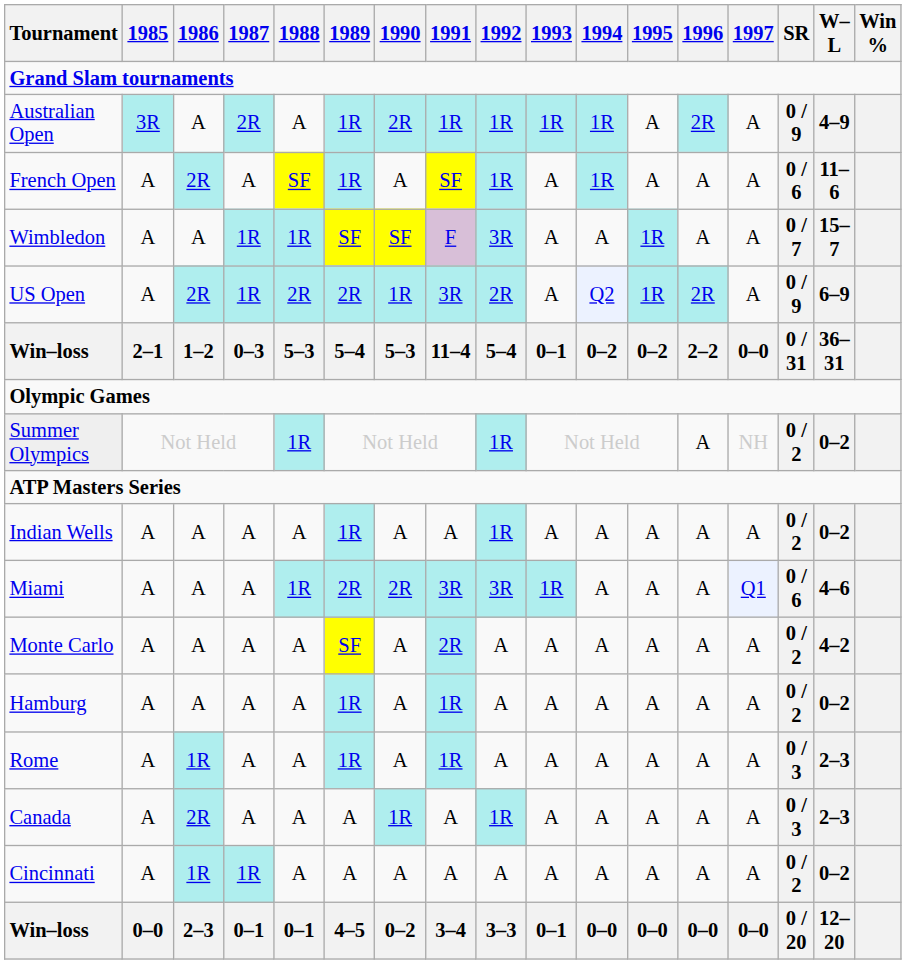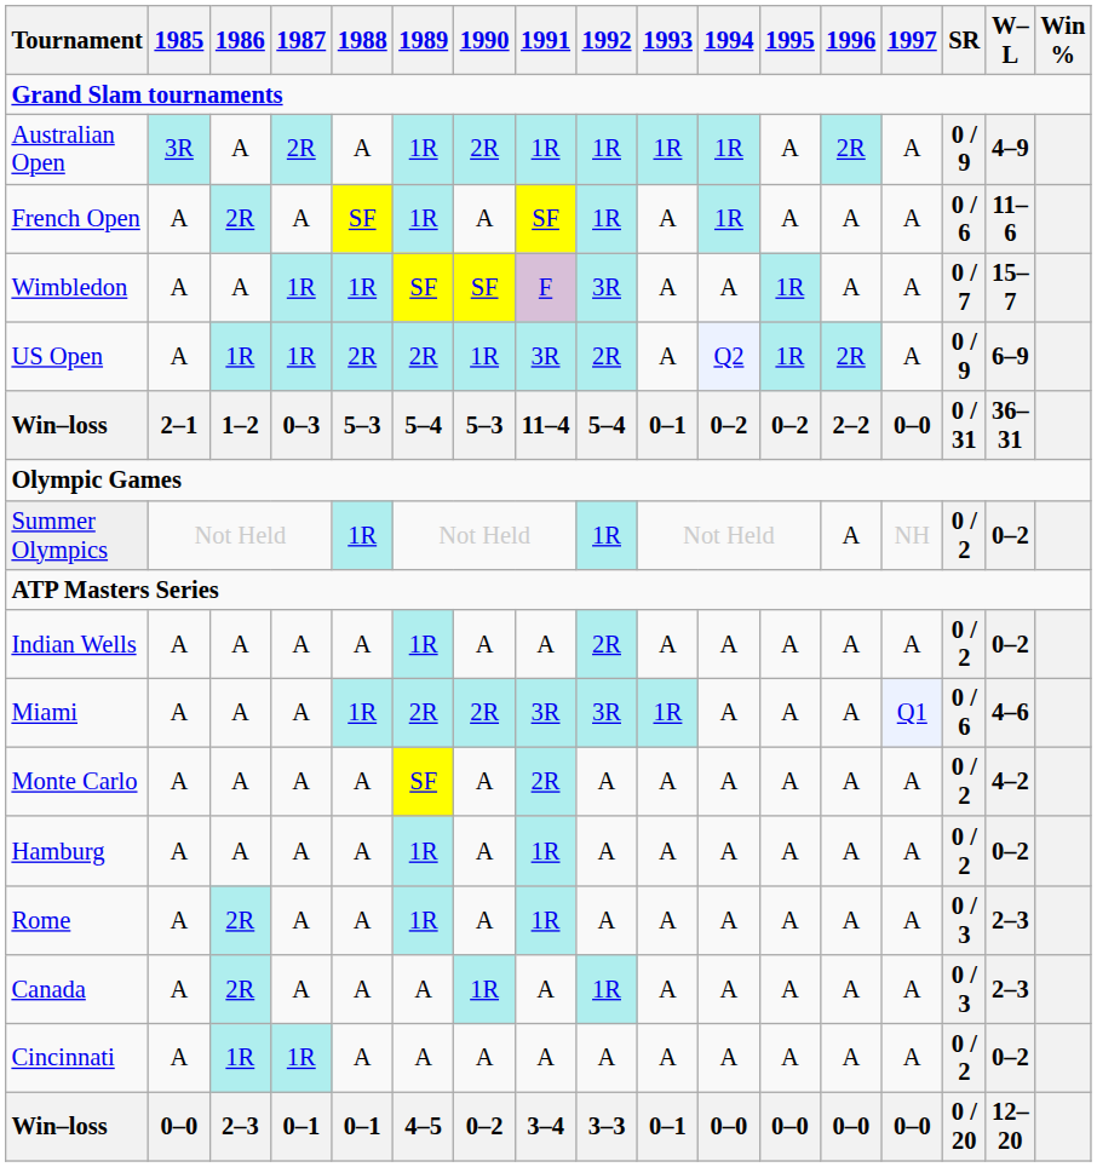 <table class=wikitable style=text-align:center;font-size:97%>
 <tr>
 <th>Tournament</th>
 <th><a href='#'>1985</a></th>
 <th><a href='#'>1986</a></th>
 <th><a href='#'>1987</a></th>
 <th><a href='#'>1988</a></th>
 <th><a href='#'>1989</a></th>
 <th><a href='#'>1990</a></th>
 <th><a href='#'>1991</a></th>
 <th><a href='#'>1992</a></th>
 <th><a href='#'>1993</a></th>
 <th><a href='#'>1994</a></th>
 <th><a href='#'>1995</a></th>
 <th><a href='#'>1996</a></th>
 <th><a href='#'>1997</a></th>
 <th>SR</th>
 <th>W–L</th>
 <th>Win %</th>
 </tr>
 <tr>
 <td colspan=23 align=left><strong><a href='#'>Grand Slam tournaments</a></strong></td>
 </tr>
 <tr>
 <td align=left><a href='#'>Australian Open</a></td>
 <td bgcolor=afeeee><a href='#'>3R</a></td>
 <td>A</td>
 <td bgcolor=afeeee><a href='#'>2R</a></td>
 <td>A</td>
 <td bgcolor=afeeee><a href='#'>1R</a></td>
 <td bgcolor=afeeee><a href='#'>2R</a></td>
 <td bgcolor=afeeee><a href='#'>1R</a></td>
 <td bgcolor=afeeee><a href='#'>1R</a></td>
 <td bgcolor=afeeee><a href='#'>1R</a></td>
 <td bgcolor=afeeee><a href='#'>1R</a></td>
 <td>A</td>
 <td bgcolor=afeeee><a href='#'>2R</a></td>
 <td>A</td>
 <th>0 / 9</th>
 <th>4–9</th>
 <th></th>
 </tr>
 <tr>
 <td align=left><a href='#'>French Open</a></td>
 <td>A</td>
 <td bgcolor=afeeee><a href='#'>2R</a></td>
 <td>A</td>
 <td bgcolor=yellow><a href='#'>SF</a></td>
 <td bgcolor=afeeee><a href='#'>1R</a></td>
 <td>A</td>
 <td bgcolor=yellow><a href='#'>SF</a></td>
 <td bgcolor=afeeee><a href='#'>1R</a></td>
 <td>A</td>
 <td bgcolor=afeeee><a href='#'>1R</a></td>
 <td>A</td>
 <td>A</td>
 <td>A</td>
 <th>0 / 6</th>
 <th>11–6</th>
 <th></th>
 </tr>
 <tr>
 <td align=left><a href='#'>Wimbledon</a></td>
 <td>A</td>
 <td>A</td>
 <td bgcolor=afeeee><a href='#'>1R</a></td>
 <td bgcolor=afeeee><a href='#'>1R</a></td>
 <td bgcolor=yellow><a href='#'>SF</a></td>
 <td bgcolor=yellow><a href='#'>SF</a></td>
 <td bgcolor=thistle><a href='#'>F</a></td>
 <td bgcolor=afeeee><a href='#'>3R</a></td>
 <td>A</td>
 <td>A</td>
 <td bgcolor=afeeee><a href='#'>1R</a></td>
 <td>A</td>
 <td>A</td>
 <th>0 / 7</th>
 <th>15–7</th>
 <th></th>
 </tr>
 <tr>
 <td align=left><a href='#'>US Open</a></td>
 <td>A</td>
-<td bgcolor=afeeee><a href='#'>2R</a></td>
+<td bgcolor=afeeee><a href='#'>1R</a></td>
 <td bgcolor=afeeee><a href='#'>1R</a></td>
 <td bgcolor=afeeee><a href='#'>2R</a></td>
 <td bgcolor=afeeee><a href='#'>2R</a></td>
 <td bgcolor=afeeee><a href='#'>1R</a></td>
 <td bgcolor=afeeee><a href='#'>3R</a></td>
 <td bgcolor=afeeee><a href='#'>2R</a></td>
 <td>A</td>
 <td bgcolor=ecf2ff><a href='#'>Q2</a></td>
 <td bgcolor=afeeee><a href='#'>1R</a></td>
 <td bgcolor=afeeee><a href='#'>2R</a></td>
 <td>A</td>
 <th>0 / 9</th>
 <th>6–9</th>
 <th></th>
 </tr>
 <tr>
 <th style=text-align:left>Win–loss</th>
 <th>2–1</th>
 <th>1–2</th>
 <th>0–3</th>
 <th>5–3</th>
 <th>5–4</th>
 <th>5–3</th>
 <th>11–4</th>
 <th>5–4</th>
 <th>0–1</th>
 <th>0–2</th>
 <th>0–2</th>
 <th>2–2</th>
 <th>0–0</th>
 <th>0 / 31</th>
 <th>36–31</th>
 <th></th>
 </tr>
 <tr>
 <td colspan=22 align=left><strong>Olympic Games</strong></td>
 </tr>
 <tr>
 <td style=background:#EFEFEF align=left><a href='#'>Summer Olympics</a></td>
 <td colspan=3 style=color:#cccccc>Not Held</td>
 <td style=background:#afeeee><a href='#'>1R</a></td>
 <td colspan=3 style=color:#cccccc>Not Held</td>
 <td style=background:#afeeee><a href='#'>1R</a></td>
 <td colspan=3 style=color:#cccccc>Not Held</td>
 <td>A</td>
 <td colspan=1 style=color:#cccccc>NH</td>
 <th>0 / 2</th>
 <th>0–2</th>
 <th></th>
 </tr>
 <tr>
 <td colspan=23 align=left><strong>ATP Masters Series</strong></td>
 </tr>
 <tr>
 <td align=left><a href='#'>Indian Wells</a></td>
 <td>A</td>
 <td>A</td>
 <td>A</td>
 <td>A</td>
 <td bgcolor=afeeee><a href='#'>1R</a></td>
 <td>A</td>
 <td>A</td>
-<td bgcolor=afeeee><a href='#'>1R</a></td>
+<td bgcolor=afeeee><a href='#'>2R</a></td>
 <td>A</td>
 <td>A</td>
 <td>A</td>
 <td>A</td>
 <td>A</td>
 <th>0 / 2</th>
 <th>0–2</th>
 <th></th>
 </tr>
 <tr>
 <td align=left><a href='#'>Miami</a></td>
 <td>A</td>
 <td>A</td>
 <td>A</td>
 <td bgcolor=afeeee><a href='#'>1R</a></td>
 <td bgcolor=afeeee><a href='#'>2R</a></td>
 <td bgcolor=afeeee><a href='#'>2R</a></td>
 <td bgcolor=afeeee><a href='#'>3R</a></td>
 <td bgcolor=afeeee><a href='#'>3R</a></td>
 <td bgcolor=afeeee><a href='#'>1R</a></td>
 <td>A</td>
 <td>A</td>
 <td>A</td>
 <td bgcolor=ecf2ff><a href='#'>Q1</a></td>
 <th>0 / 6</th>
 <th>4–6</th>
 <th></th>
 </tr>
 <tr>
 <td align=left><a href='#'>Monte Carlo</a></td>
 <td>A</td>
 <td>A</td>
 <td>A</td>
 <td>A</td>
 <td bgcolor=yellow><a href='#'>SF</a></td>
 <td>A</td>
 <td bgcolor=afeeee><a href='#'>2R</a></td>
 <td>A</td>
 <td>A</td>
 <td>A</td>
 <td>A</td>
 <td>A</td>
 <td>A</td>
 <th>0 / 2</th>
 <th>4–2</th>
 <th></th>
 </tr>
 <tr>
 <td align=left><a href='#'>Hamburg</a></td>
 <td>A</td>
 <td>A</td>
 <td>A</td>
 <td>A</td>
 <td bgcolor=afeeee><a href='#'>1R</a></td>
 <td>A</td>
 <td bgcolor=afeeee><a href='#'>1R</a></td>
 <td>A</td>
 <td>A</td>
 <td>A</td>
 <td>A</td>
 <td>A</td>
 <td>A</td>
 <th>0 / 2</th>
 <th>0–2</th>
 <th></th>
 </tr>
 <tr>
 <td align=left><a href='#'>Rome</a></td>
 <td>A</td>
-<td bgcolor=afeeee><a href='#'>1R</a></td>
+<td bgcolor=afeeee><a href='#'>2R</a></td>
 <td>A</td>
 <td>A</td>
 <td bgcolor=afeeee><a href='#'>1R</a></td>
 <td>A</td>
 <td bgcolor=afeeee><a href='#'>1R</a></td>
 <td>A</td>
 <td>A</td>
 <td>A</td>
 <td>A</td>
 <td>A</td>
 <td>A</td>
 <th>0 / 3</th>
 <th>2–3</th>
 <th></th>
 </tr>
 <tr>
 <td align=left><a href='#'>Canada</a></td>
 <td>A</td>
 <td bgcolor=afeeee><a href='#'>2R</a></td>
 <td>A</td>
 <td>A</td>
 <td>A</td>
 <td bgcolor=afeeee><a href='#'>1R</a></td>
 <td>A</td>
 <td bgcolor=afeeee><a href='#'>1R</a></td>
 <td>A</td>
 <td>A</td>
 <td>A</td>
 <td>A</td>
 <td>A</td>
 <th>0 / 3</th>
 <th>2–3</th>
 <th></th>
 </tr>
 <tr>
 <td align=left><a href='#'>Cincinnati</a></td>
 <td>A</td>
 <td bgcolor=afeeee><a href='#'>1R</a></td>
 <td bgcolor=afeeee><a href='#'>1R</a></td>
 <td>A</td>
 <td>A</td>
 <td>A</td>
 <td>A</td>
 <td>A</td>
 <td>A</td>
 <td>A</td>
 <td>A</td>
 <td>A</td>
 <td>A</td>
 <th>0 / 2</th>
 <th>0–2</th>
 <th></th>
 </tr>
 <tr>
 <th style=text-align:left>Win–loss</th>
 <th>0–0</th>
 <th>2–3</th>
 <th>0–1</th>
 <th>0–1</th>
 <th>4–5</th>
 <th>0–2</th>
 <th>3–4</th>
 <th>3–3</th>
 <th>0–1</th>
 <th>0–0</th>
 <th>0–0</th>
 <th>0–0</th>
 <th>0–0</th>
 <th>0 / 20</th>
 <th>12–20</th>
 <th></th>
 </tr>
 </table>
